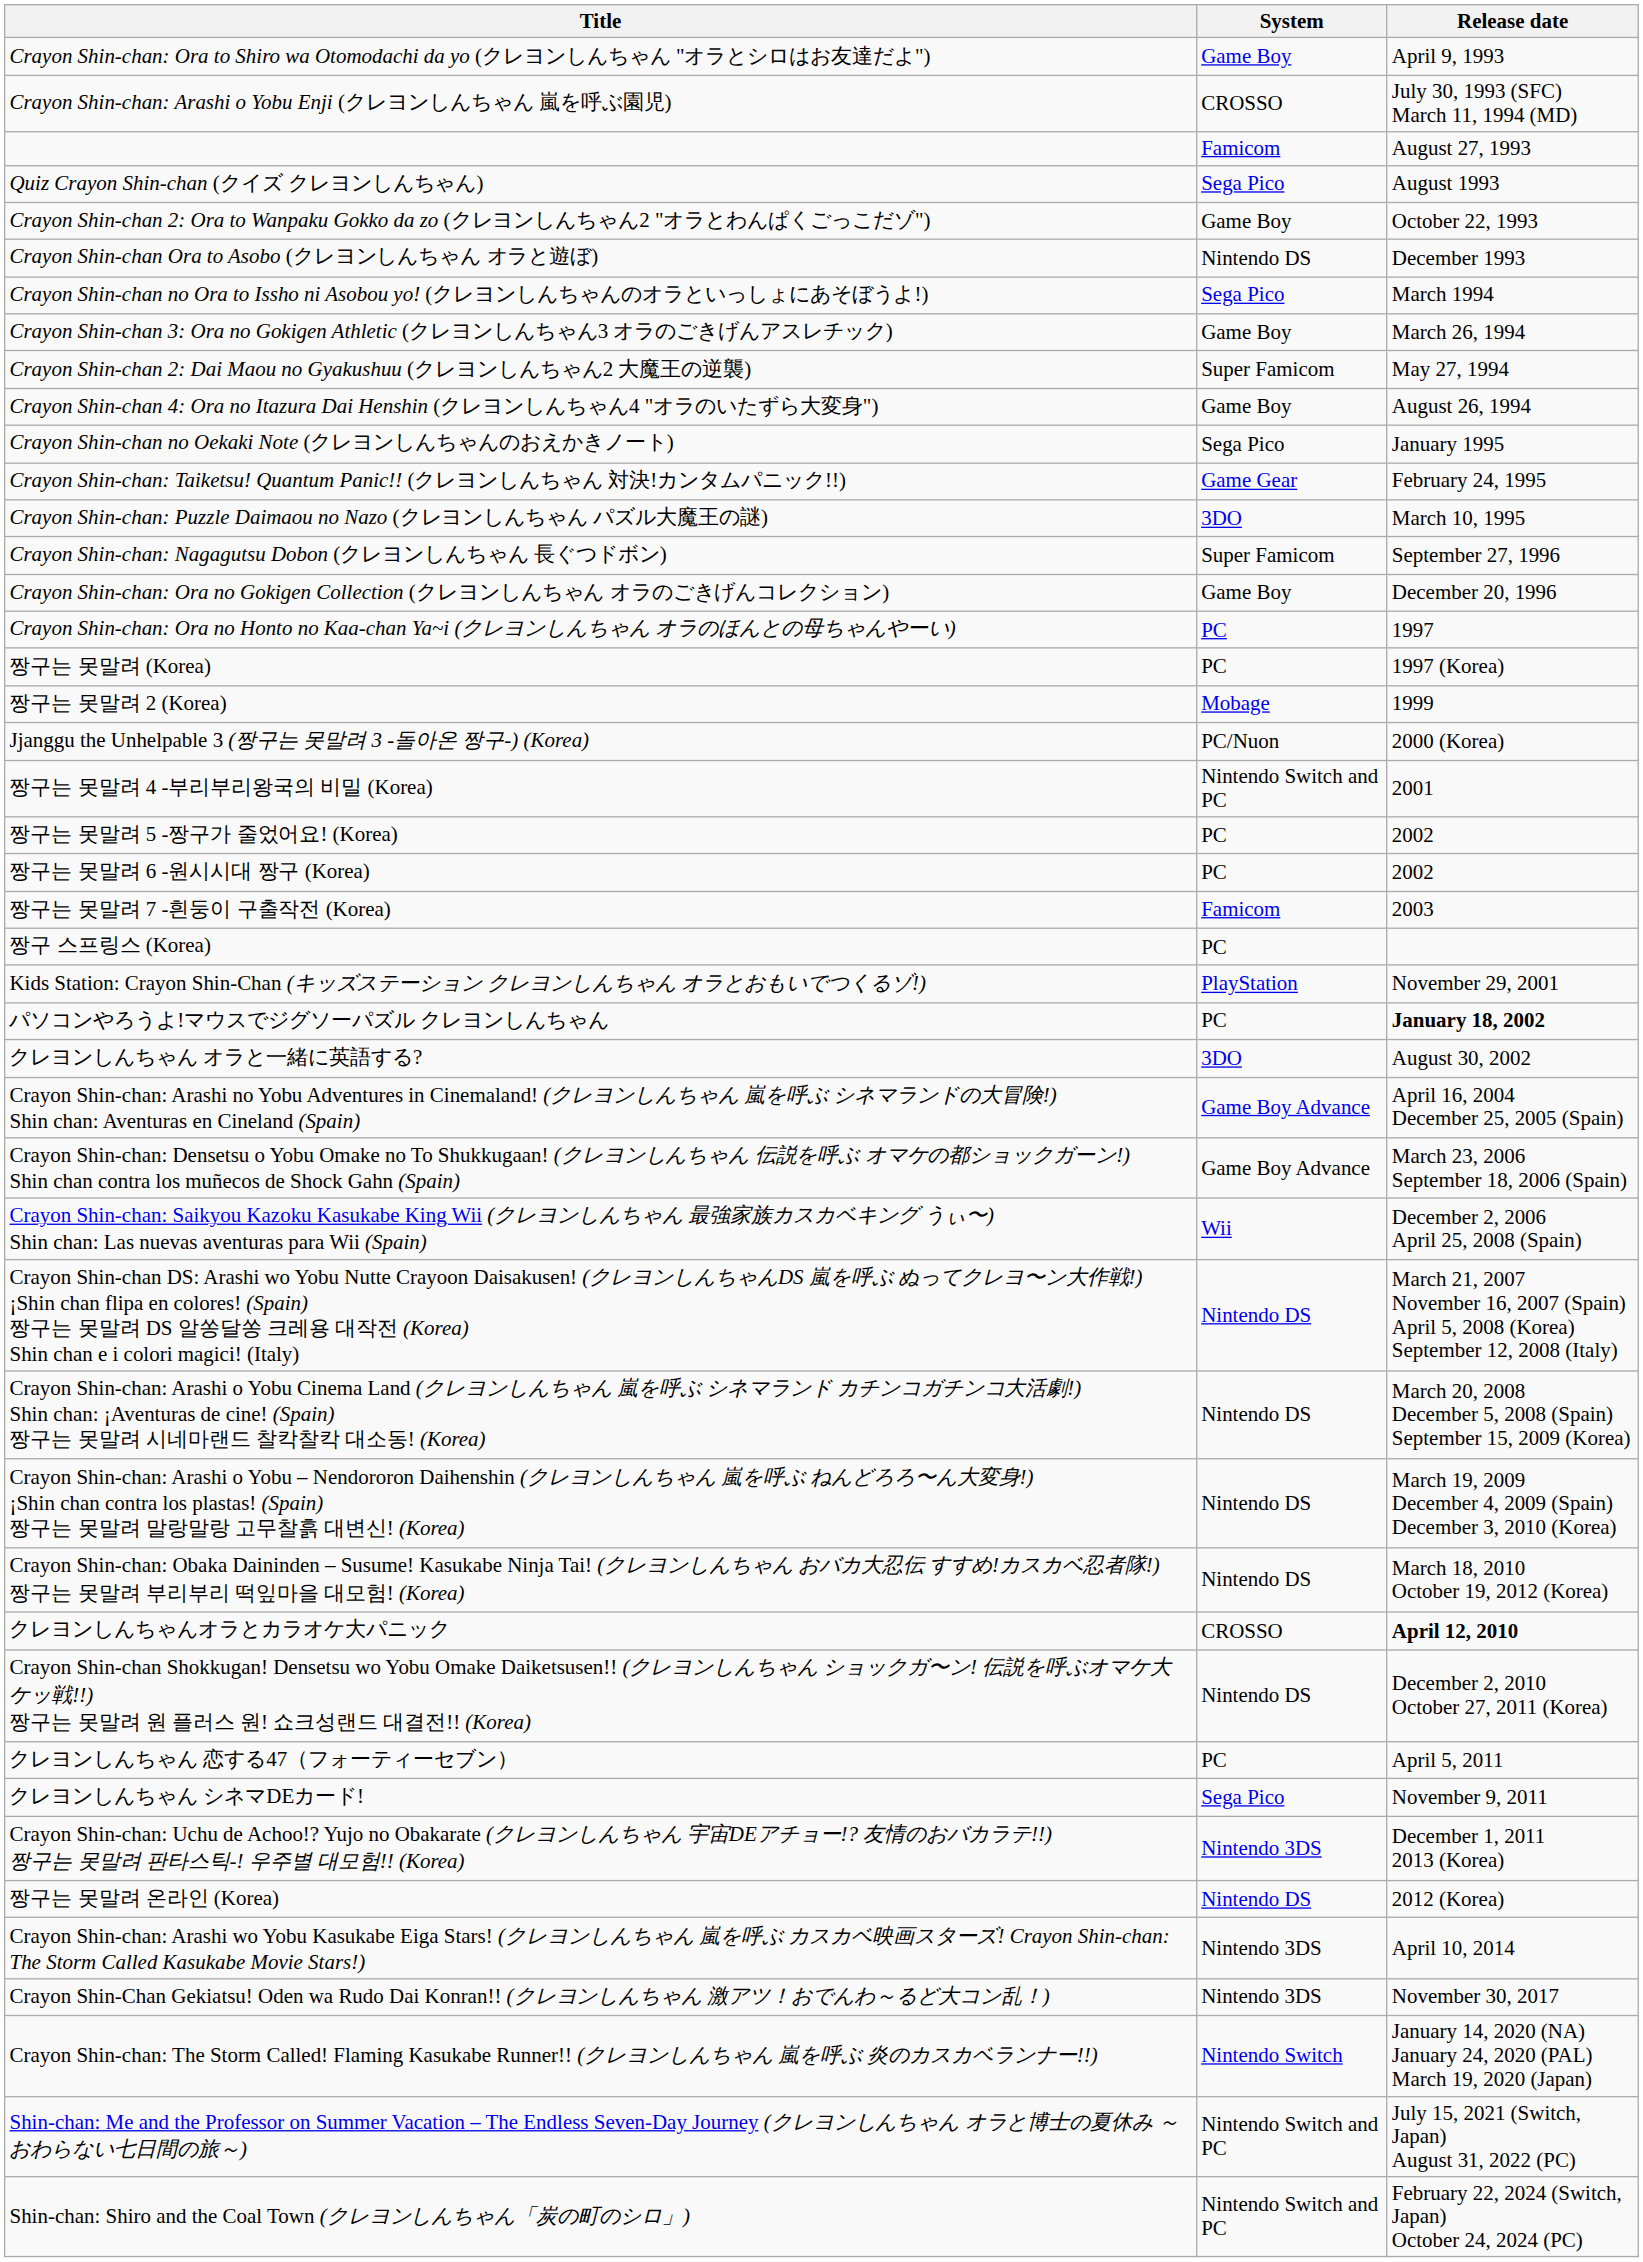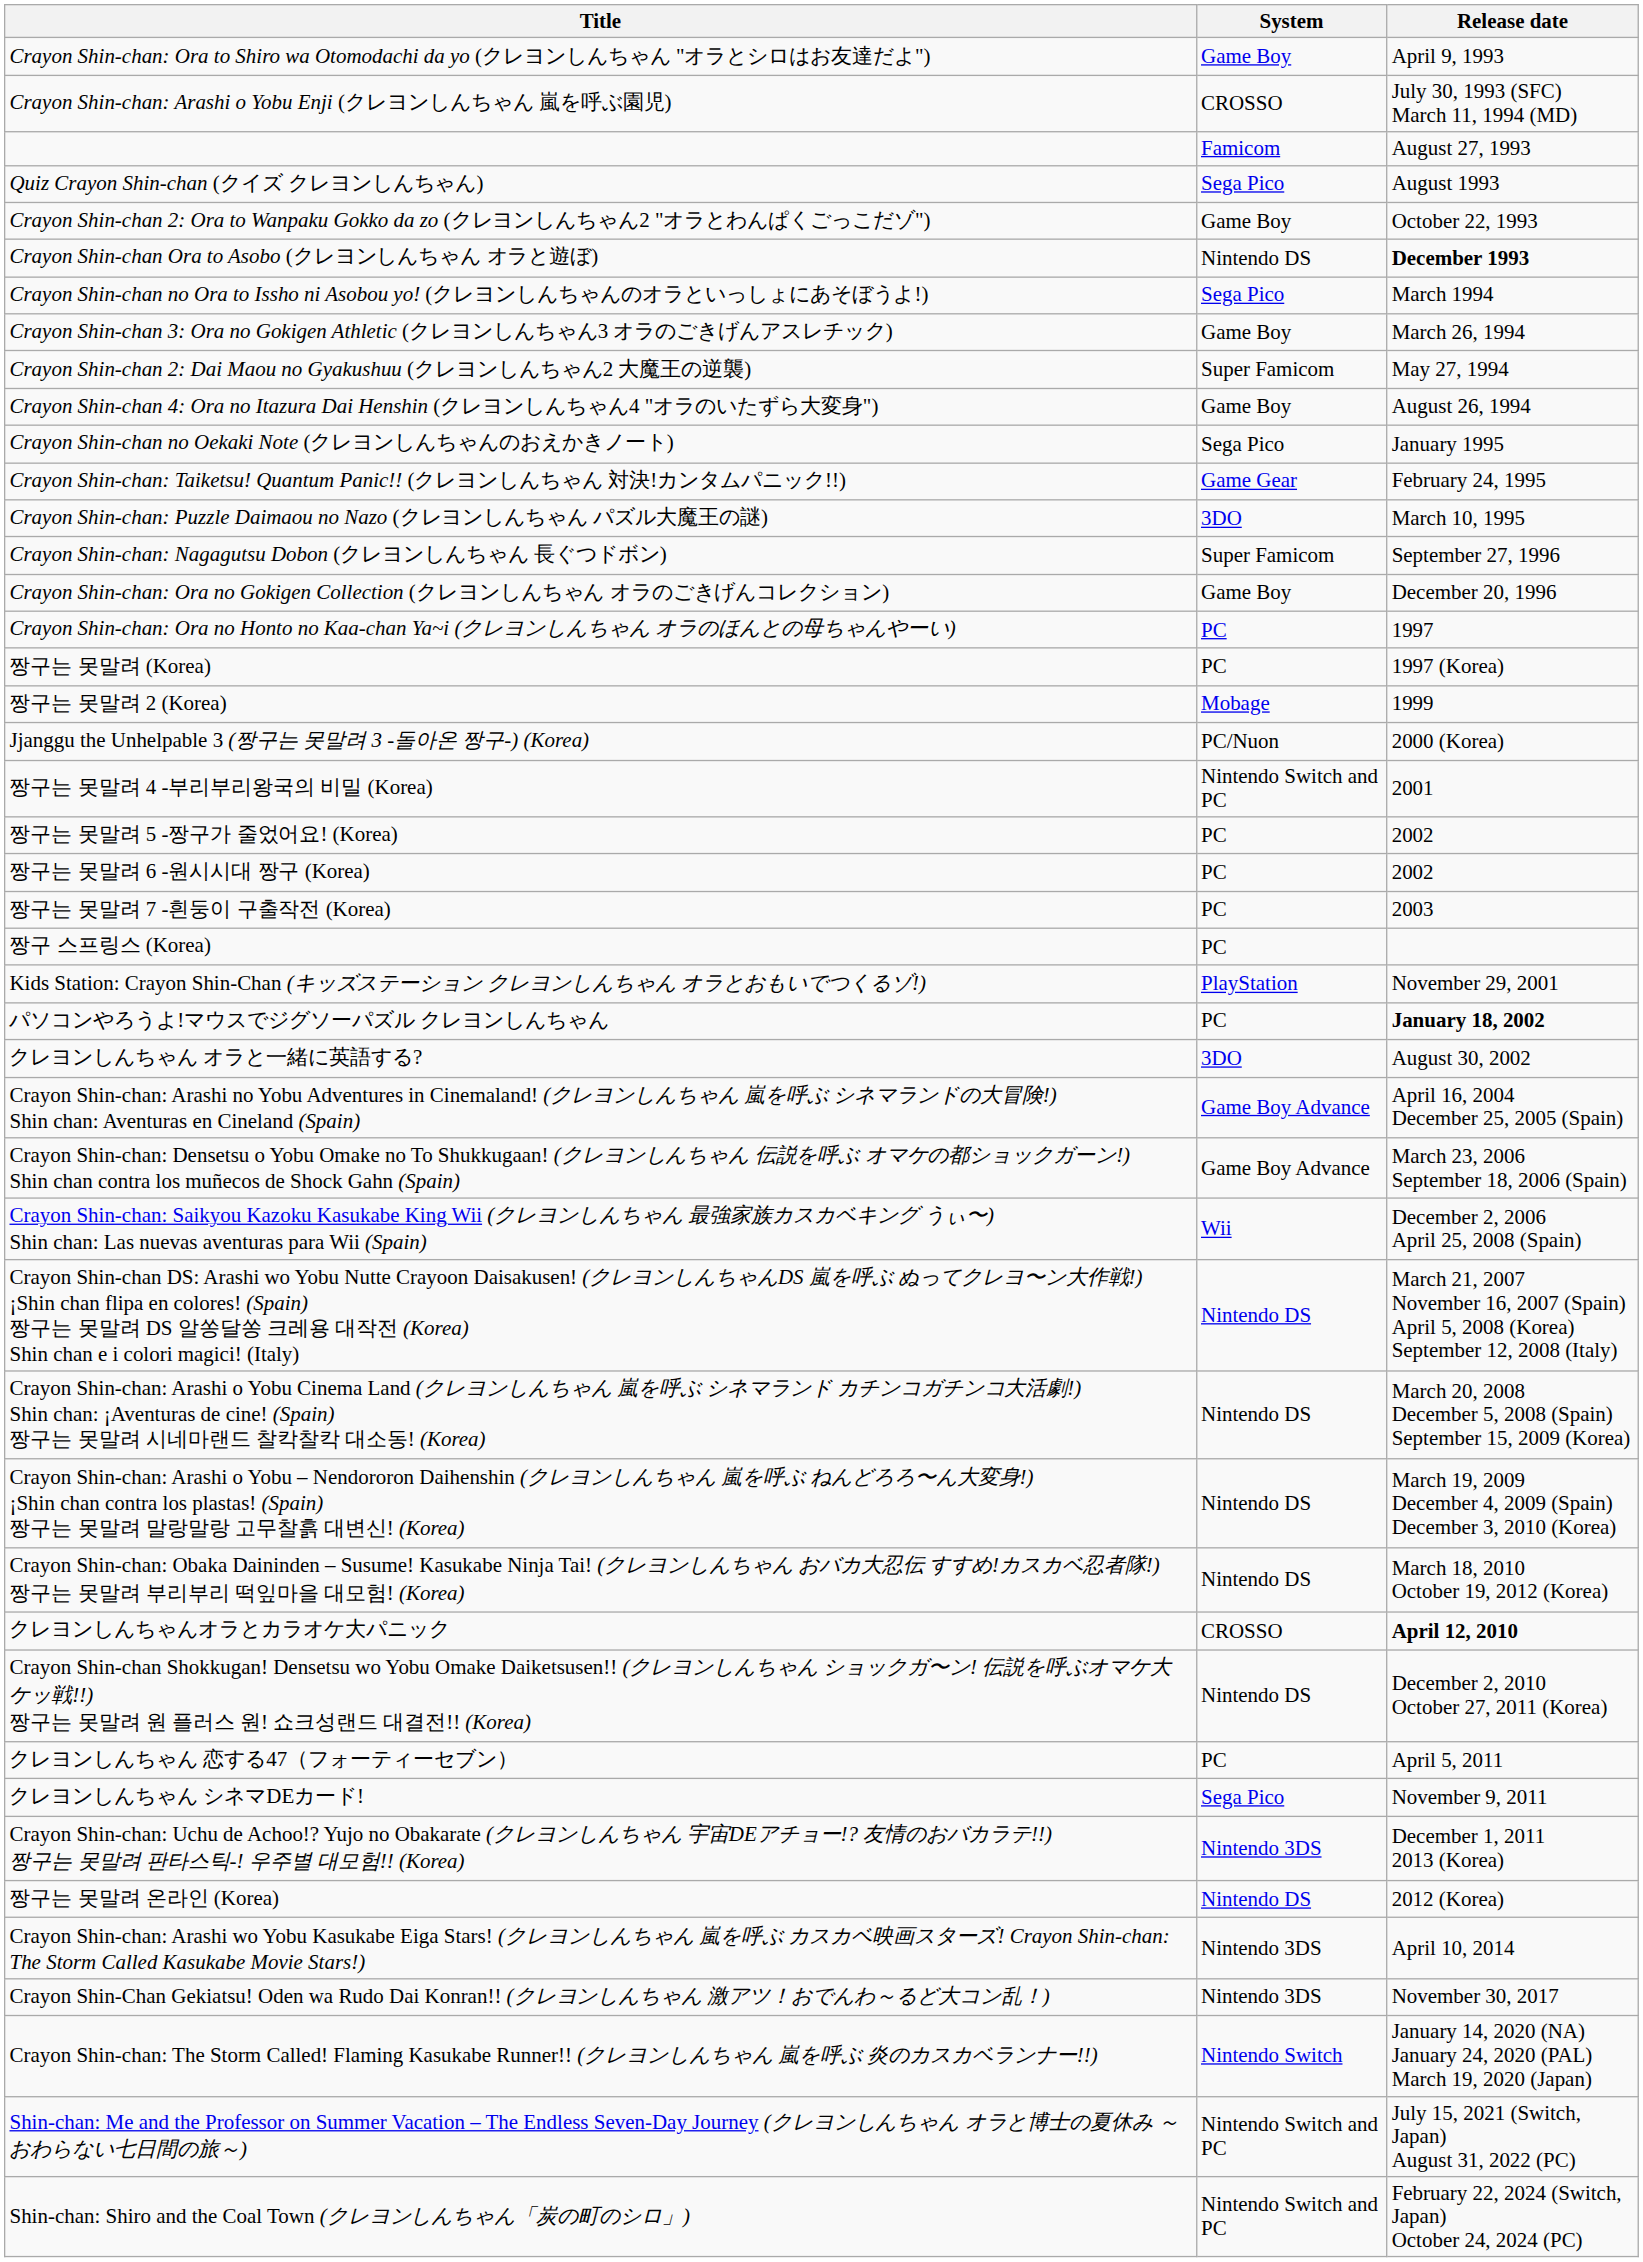 <table class="wikitable sortable">
 <tr>
 <th>Title</th>
 <th>System</th>
 <th>Release date</th>
 </tr>
 <tr>
 <td><em>Crayon Shin-chan: Ora to Shiro wa Otomodachi da yo</em> (クレヨンしんちゃん "オラとシロはお友達だよ")</td>
 <td><a href='#'>Game Boy</a></td>
 <td>April 9, 1993</td>
 </tr>
 <tr>
 <td><em>Crayon Shin-chan: Arashi o Yobu Enji</em> (クレヨンしんちゃん 嵐を呼ぶ園児)</td>
 <td>CROSSO</td>
 <td>July 30, 1993 (SFC)<br>March 11, 1994 (MD)</td>
 </tr>
 <tr>
 <td></td>
 <td><a href='#'>Famicom</a></td>
 <td>August 27, 1993</td>
 </tr>
 <tr>
 <td><em>Quiz Crayon Shin-chan</em> (クイズ クレヨンしんちゃん)</td>
 <td><a href='#'>Sega Pico</a></td>
 <td>August 1993</td>
 </tr>
 <tr>
 <td><em>Crayon Shin-chan 2: Ora to Wanpaku Gokko da zo</em> (クレヨンしんちゃん2 "オラとわんぱくごっこだゾ")</td>
 <td>Game Boy</td>
 <td>October 22, 1993</td>
 </tr>
 <tr>
 <td><em>Crayon Shin-chan Ora to Asobo</em> (クレヨンしんちゃん オラと遊ぼ)</td>
 <td>Nintendo DS</td>
-<td>December 1993</td>
+<td><strong>December 1993</strong></td>
 </tr>
 <tr>
 <td><em>Crayon Shin-chan no Ora to Issho ni Asobou yo!</em> (クレヨンしんちゃんのオラといっしょにあそぼうよ!)</td>
 <td><a href='#'>Sega Pico</a></td>
 <td>March 1994</td>
 </tr>
 <tr>
 <td><em>Crayon Shin-chan 3: Ora no Gokigen Athletic</em> (クレヨンしんちゃん3 オラのごきげんアスレチック)</td>
 <td>Game Boy</td>
 <td>March 26, 1994</td>
 </tr>
 <tr>
 <td><em>Crayon Shin-chan 2: Dai Maou no Gyakushuu</em> (クレヨンしんちゃん2 大魔王の逆襲)</td>
 <td>Super Famicom</td>
 <td>May 27, 1994</td>
 </tr>
 <tr>
 <td><em>Crayon Shin-chan 4: Ora no Itazura Dai Henshin</em> (クレヨンしんちゃん4 "オラのいたずら大変身")</td>
 <td>Game Boy</td>
 <td>August 26, 1994</td>
 </tr>
 <tr>
 <td><em>Crayon Shin-chan no Oekaki Note</em> (クレヨンしんちゃんのおえかきノート)</td>
 <td>Sega Pico</td>
 <td>January 1995</td>
 </tr>
 <tr>
 <td><em>Crayon Shin-chan: Taiketsu! Quantum Panic!!</em> (クレヨンしんちゃん 対決!カンタムパニック!!)</td>
 <td><a href='#'>Game Gear</a></td>
 <td>February 24, 1995</td>
 </tr>
 <tr>
 <td><em>Crayon Shin-chan: Puzzle Daimaou no Nazo</em> (クレヨンしんちゃん パズル大魔王の謎)</td>
 <td><a href='#'>3DO</a></td>
 <td>March 10, 1995</td>
 </tr>
 <tr>
 <td><em>Crayon Shin-chan: Nagagutsu Dobon</em> (クレヨンしんちゃん 長ぐつドボン)</td>
 <td>Super Famicom</td>
 <td>September 27, 1996</td>
 </tr>
 <tr>
 <td><em>Crayon Shin-chan: Ora no Gokigen Collection</em> (クレヨンしんちゃん オラのごきげんコレクション)</td>
 <td>Game Boy</td>
 <td>December 20, 1996</td>
 </tr>
 <tr>
 <td><em>Crayon Shin-chan: Ora no Honto no Kaa-chan Ya~i (クレヨンしんちゃん オラのほんとの母ちゃんやーい)</td>
 <td><a href='#'>PC</a></td>
 <td>1997</td>
 </tr>
 <tr>
 <td>짱구는 못말려 (Korea)</td>
 <td>PC</td>
 <td>1997 (Korea)</td>
 </tr>
 <tr>
 <td>짱구는 못말려 2 (Korea)</td>
 <td><a href='#'>Mobage</a></td>
 <td>1999</td>
 </tr>
 <tr>
 <td></em>Jjanggu the Unhelpable 3<em> (짱구는 못말려 3 -돌아온 짱구-) (Korea)</td>
 <td>PC/Nuon</td>
 <td>2000 (Korea)</td>
 </tr>
 <tr>
 <td>짱구는 못말려 4 -부리부리왕국의 비밀 (Korea)</td>
 <td>Nintendo Switch and PC</td>
 <td>2001</td>
 </tr>
 <tr>
 <td>짱구는 못말려 5 -짱구가 줄었어요! (Korea)</td>
 <td>PC</td>
 <td>2002</td>
 </tr>
 <tr>
 <td>짱구는 못말려 6 -원시시대 짱구 (Korea)</td>
 <td>PC</td>
 <td>2002</td>
 </tr>
 <tr>
 <td>짱구는 못말려 7 -흰둥이 구출작전 (Korea)</td>
-<td><a href='#'>Famicom</a></td>
+<td>PC</td>
 <td>2003</td>
 </tr>
 <tr>
 <td>짱구 스프링스 (Korea)</td>
 <td>PC</td>
 <td></td>
 </tr>
 <tr>
 <td></em>Kids Station: Crayon Shin-Chan<em> (キッズステーション クレヨンしんちゃん オラとおもいでつくるゾ!)</td>
 <td><a href='#'>PlayStation</a></td>
 <td>November 29, 2001</td>
 </tr>
 <tr>
 <td>パソコンやろうよ!マウスでジグソーパズル クレヨンしんちゃん</td>
 <td>PC</td>
 <td><strong>January 18, 2002</strong></td>
 </tr>
 <tr>
 <td>クレヨンしんちゃん オラと一緒に英語する?</td>
 <td><a href='#'>3DO</a></td>
 <td>August 30, 2002</td>
 </tr>
 <tr>
 <td></em>Crayon Shin-chan: Arashi no Yobu Adventures in Cinemaland!<em> (クレヨンしんちゃん 嵐を呼ぶ シネマランドの大冒険!)<br></em>Shin chan: Aventuras en Cineland<em> (Spain)</td>
 <td><a href='#'>Game Boy Advance</a></td>
 <td>April 16, 2004<br>December 25, 2005 (Spain)</td>
 </tr>
 <tr>
 <td></em>Crayon Shin-chan: Densetsu o Yobu Omake no To Shukkugaan!<em> (クレヨンしんちゃん 伝説を呼ぶ オマケの都ショックガーン!)<br></em>Shin chan contra los muñecos de Shock Gahn<em> (Spain)</td>
 <td>Game Boy Advance</td>
 <td>March 23, 2006<br>September 18, 2006 (Spain)</td>
 </tr>
 <tr>
 <td></em><a href='#'>Crayon Shin-chan: Saikyou Kazoku Kasukabe King Wii</a><em> (クレヨンしんちゃん 最強家族カスカベキング うぃ〜)<br></em>Shin chan: Las nuevas aventuras para Wii<em> (Spain)</td>
 <td><a href='#'>Wii</a></td>
 <td>December 2, 2006<br>April 25, 2008 (Spain)</td>
 </tr>
 <tr>
 <td></em>Crayon Shin-chan DS: Arashi wo Yobu Nutte Crayoon Daisakusen!<em> (クレヨンしんちゃんDS 嵐を呼ぶ ぬってクレヨ〜ン大作戦!)<br></em>¡Shin chan flipa en colores!<em> (Spain)<br></em>짱구는 못말려 DS 알쏭달쏭 크레용 대작전<em> (Korea)<br></em>Shin chan e i colori magici! (Italy)<em></td>
 <td><a href='#'>Nintendo DS</a></td>
 <td>March 21, 2007<br>November 16, 2007 (Spain)<br>April 5, 2008 (Korea)<br>September 12, 2008 (Italy)</td>
 </tr>
 <tr>
 <td></em>Crayon Shin-chan: Arashi o Yobu Cinema Land<em> (クレヨンしんちゃん 嵐を呼ぶ シネマランド カチンコガチンコ大活劇!)<br></em>Shin chan: ¡Aventuras de cine!<em> (Spain)<br></em>짱구는 못말려 시네마랜드 찰칵찰칵 대소동!<em> (Korea)</td>
 <td>Nintendo DS</td>
 <td>March 20, 2008<br>December 5, 2008 (Spain)<br>September 15, 2009 (Korea)</td>
 </tr>
 <tr>
 <td></em>Crayon Shin-chan: Arashi o Yobu – Nendororon Daihenshin<em> (クレヨンしんちゃん 嵐を呼ぶ ねんどろろ〜ん大変身!)<br></em>¡Shin chan contra los plastas!<em> (Spain)<br></em>짱구는 못말려 말랑말랑 고무찰흙 대변신!<em> (Korea)</td>
 <td>Nintendo DS</td>
 <td>March 19, 2009<br>December 4, 2009 (Spain)<br>December 3, 2010 (Korea)</td>
 </tr>
 <tr>
 <td></em>Crayon Shin-chan: Obaka Daininden – Susume! Kasukabe Ninja Tai!<em> (クレヨンしんちゃん おバカ大忍伝 すすめ!カスカベ忍者隊!)<br></em>짱구는 못말려 부리부리 떡잎마을 대모험!<em> (Korea)</td>
 <td>Nintendo DS</td>
 <td>March 18, 2010<br>October 19, 2012 (Korea)</td>
 </tr>
 <tr>
 <td>クレヨンしんちゃんオラとカラオケ大パニック</td>
 <td>CROSSO</td>
 <td><strong>April 12, 2010</strong></td>
 </tr>
 <tr>
 <td></em>Crayon Shin-chan Shokkugan! Densetsu wo Yobu Omake Daiketsusen!!<em> (クレヨンしんちゃん ショックガ〜ン! 伝説を呼ぶオマケ大ケッ戦!!)<br></em>짱구는 못말려 원 플러스 원! 쇼크성랜드 대결전!! <em> (Korea)</td>
 <td>Nintendo DS</td>
 <td>December 2, 2010<br>October 27, 2011 (Korea)</td>
 </tr>
 <tr>
 <td>クレヨンしんちゃん 恋する47（フォーティーセブン）</td>
 <td>PC</td>
 <td>April 5, 2011</td>
 </tr>
 <tr>
 <td>クレヨンしんちゃん シネマDEカード!</td>
 <td><a href='#'>Sega Pico</a></td>
 <td>November 9, 2011</td>
 </tr>
 <tr>
 <td></em>Crayon Shin-chan: Uchu de Achoo!? Yujo no Obakarate<em> (クレヨンしんちゃん 宇宙DEアチョー!? 友情のおバカラテ!!)<br>짱구는 못말려 판타스틱-! 우주별 대모험!! (Korea)</td>
 <td><a href='#'>Nintendo 3DS</a></td>
 <td>December 1, 2011<br>2013 (Korea)</td>
 </tr>
 <tr>
 <td>짱구는 못말려 온라인 (Korea)</td>
 <td><a href='#'>Nintendo DS</a></td>
 <td>2012 (Korea)</td>
 </tr>
 <tr>
 <td></em>Crayon Shin-chan: Arashi wo Yobu Kasukabe Eiga Stars!<em> (クレヨンしんちゃん 嵐を呼ぶ カスカベ映画スターズ! Crayon Shin-chan: The Storm Called Kasukabe Movie Stars!)</td>
 <td>Nintendo 3DS</td>
 <td>April 10, 2014</td>
 </tr>
 <tr>
 <td></em>Crayon Shin-Chan Gekiatsu! Oden wa Rudo Dai Konran!!<em> (クレヨンしんちゃん 激アツ！おでんわ～るど大コン乱！)</td>
 <td>Nintendo 3DS</td>
 <td>November 30, 2017</td>
 </tr>
 <tr>
 <td></em>Crayon Shin-chan: The Storm Called! Flaming Kasukabe Runner!!<em> (クレヨンしんちゃん 嵐を呼ぶ 炎のカスカベランナー!!)</td>
 <td><a href='#'>Nintendo Switch</a></td>
 <td>January 14, 2020 (NA)<br>January 24, 2020 (PAL)<br>March 19, 2020 (Japan)</td>
 </tr>
 <tr>
 <td></em><a href='#'>Shin-chan: Me and the Professor on Summer Vacation – The Endless Seven-Day Journey</a><em> (クレヨンしんちゃん オラと博士の夏休み ～おわらない七日間の旅～)</td>
 <td>Nintendo Switch and PC</td>
 <td>July 15, 2021 (Switch, Japan)<br>August 31, 2022 (PC)</td>
 </tr>
 <tr>
 <td></em>Shin-chan: Shiro and the Coal Town<em> (クレヨンしんちゃん「炭の町のシロ」)</td>
 <td>Nintendo Switch and PC</td>
 <td>February 22, 2024 (Switch, Japan)<br>October 24, 2024 (PC)</td>
 </tr>
 </table>
